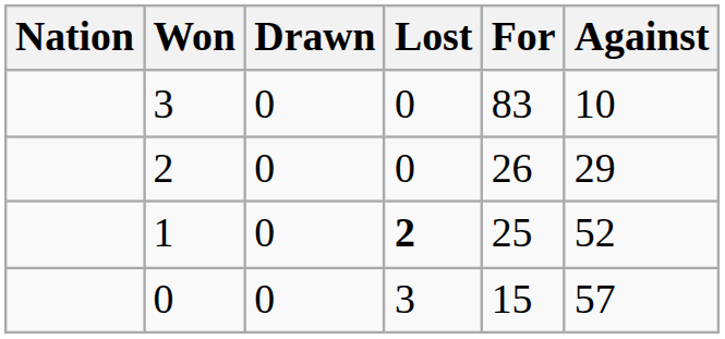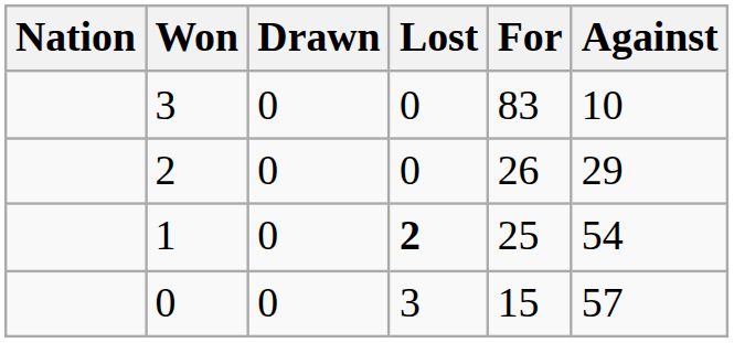 <table class="wikitable">
 <tr>
 <th>Nation</th>
 <th>Won</th>
 <th>Drawn</th>
 <th>Lost</th>
 <th>For</th>
 <th>Against</th>
 </tr>
 <tr>
 <td></td>
 <td>3</td>
 <td>0</td>
 <td>0</td>
 <td>83</td>
 <td>10</td>
 </tr>
 <tr>
 <td></td>
 <td>2</td>
 <td>0</td>
 <td>0</td>
 <td>26</td>
 <td>29</td>
 </tr>
 <tr>
 <td></td>
 <td>1</td>
 <td>0</td>
 <td><strong>2</strong></td>
 <td>25</td>
-<td>52</td>
+<td>54</td>
 </tr>
 <tr>
 <td></td>
 <td>0</td>
 <td>0</td>
 <td>3</td>
 <td>15</td>
 <td>57</td>
 </tr>
 </table>
